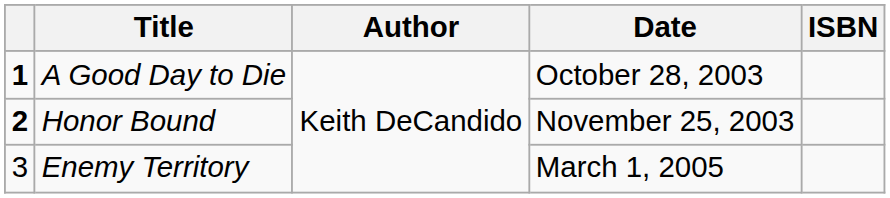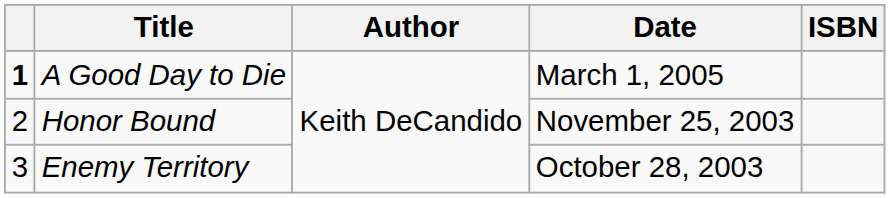 <table class="wikitable">
 <tr>
 <th></th>
 <th>Title</th>
 <th>Author</th>
 <th>Date</th>
 <th>ISBN</th>
 </tr>
 <tr>
 <td><strong>1</strong></td>
 <td><em>A Good Day to Die</em></td>
 <td rowspan="3">Keith DeCandido</td>
-<td>October 28, 2003</td>
+<td>March 1, 2005</td>
 <td></td>
 </tr>
 <tr>
-<td><strong>2</strong></td>
+<td>2</td>
 <td><em>Honor Bound</em></td>
 <td>November 25, 2003</td>
 <td></td>
 </tr>
 <tr>
 <td>3</td>
 <td><em>Enemy Territory</em></td>
-<td>March 1, 2005</td>
+<td>October 28, 2003</td>
 <td></td>
 </tr>
 </table>
